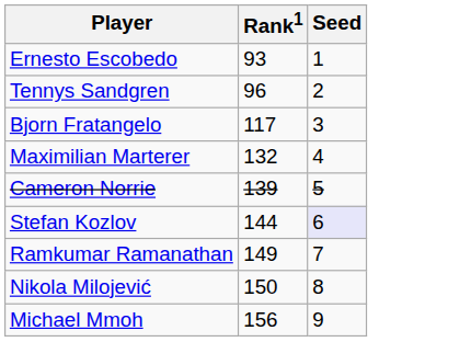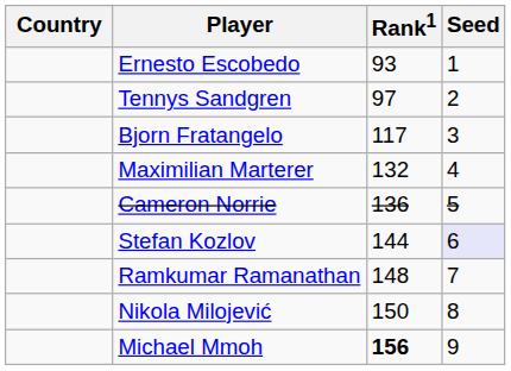 <table class="sortable wikitable">
 <tr>
+<th width="70">Country</th>
 <th width="175">Player</th>
 <th>Rank<sup>1</sup></th>
 <th>Seed</th>
 </tr>
 <tr>
+<td></td>
 <td><a href='#'>Ernesto Escobedo</a></td>
 <td>93</td>
 <td>1</td>
 </tr>
 <tr>
+<td></td>
 <td><a href='#'>Tennys Sandgren</a></td>
-<td>96</td>
+<td>97</td>
 <td>2</td>
 </tr>
 <tr>
+<td></td>
 <td><a href='#'>Bjorn Fratangelo</a></td>
 <td>117</td>
 <td>3</td>
 </tr>
 <tr>
+<td></td>
 <td><a href='#'>Maximilian Marterer</a></td>
 <td>132</td>
 <td>4</td>
 </tr>
 <tr>
+<td><s></s></td>
 <td><s><a href='#'>Cameron Norrie</a></s></td>
-<td><s>139</s></td>
+<td><s>136</s></td>
 <td><s>5</s></td>
 </tr>
 <tr>
+<td></td>
 <td><a href='#'>Stefan Kozlov</a></td>
 <td>144</td>
 <td style="background: lavender;">6</td>
 </tr>
 <tr>
+<td></td>
 <td><a href='#'>Ramkumar Ramanathan</a></td>
-<td>149</td>
+<td>148</td>
 <td>7</td>
 </tr>
 <tr>
+<td></td>
 <td><a href='#'>Nikola Milojević</a></td>
 <td>150</td>
 <td>8</td>
 </tr>
 <tr>
+<td></td>
 <td><a href='#'>Michael Mmoh</a></td>
-<td>156</td>
+<td><strong>156</strong></td>
 <td>9</td>
 </tr>
 </table>
